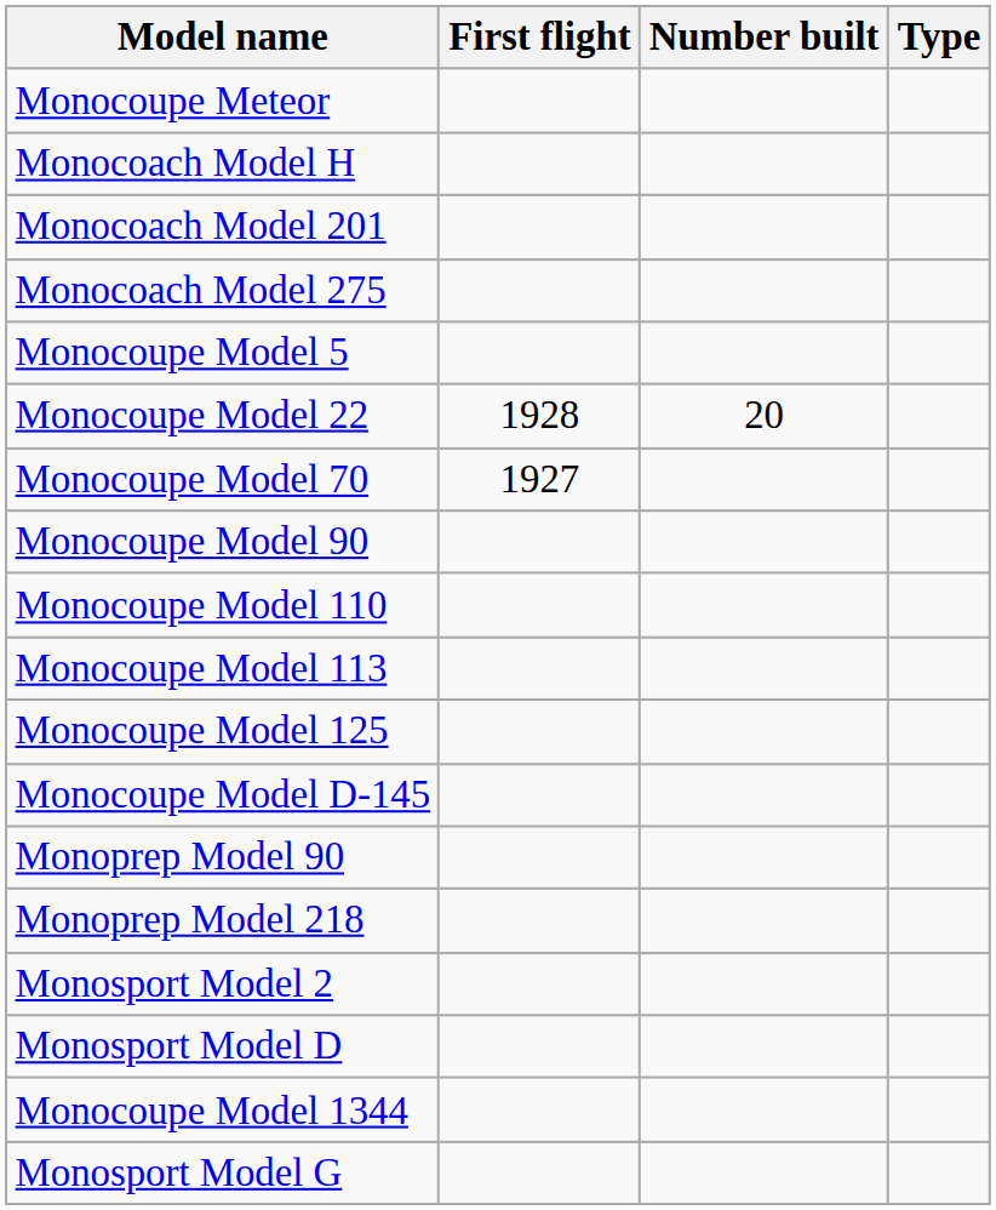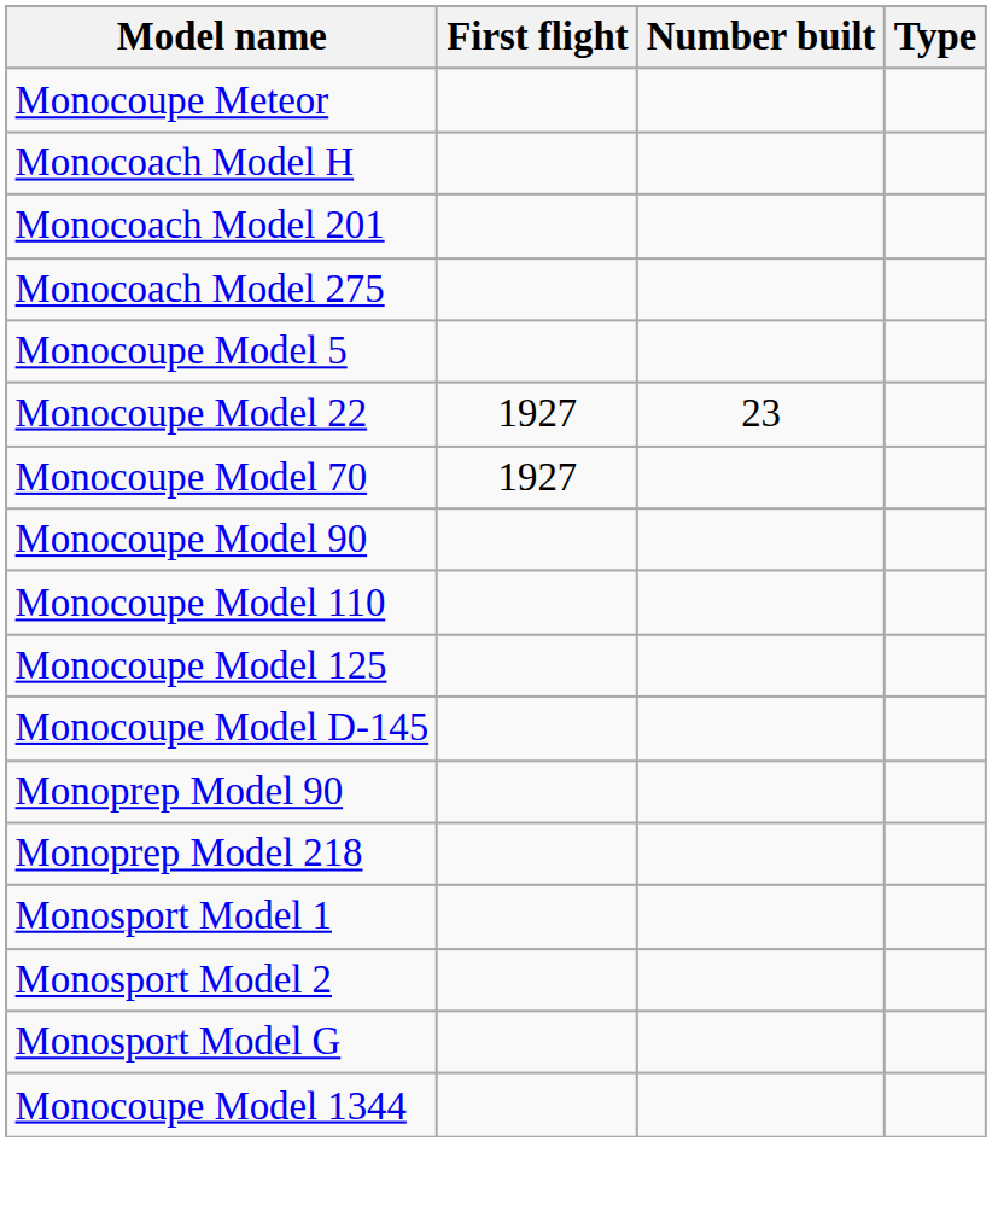 <table class="wikitable sortable">
 <tr>
 <th>Model name</th>
 <th>First flight</th>
 <th>Number built</th>
 <th>Type</th>
 </tr>
 <tr>
 <td align=left><a href='#'>Monocoupe Meteor</a></td>
 <td align=center></td>
 <td align=center></td>
 <td align=left></td>
 </tr>
 <tr>
 <td align=left><a href='#'>Monocoach Model H</a></td>
 <td align=center></td>
 <td align=center></td>
 <td align=left></td>
 </tr>
 <tr>
 <td align=left><a href='#'>Monocoach Model 201</a></td>
 <td align=center></td>
 <td align=center></td>
 <td align=left></td>
 </tr>
 <tr>
 <td align=left><a href='#'>Monocoach Model 275</a></td>
 <td align=center></td>
 <td align=center></td>
 <td align=left></td>
 </tr>
 <tr>
 <td align=left><a href='#'>Monocoupe Model 5</a></td>
 <td align=center></td>
 <td align=center></td>
 <td align=left></td>
 </tr>
 <tr>
 <td align=left><a href='#'>Monocoupe Model 22</a></td>
-<td align=center>1928</td>
-<td align=center>20</td>
+<td align=center>1927</td>
+<td align=center>23</td>
 <td align=left></td>
 </tr>
 <tr>
 <td align=left><a href='#'>Monocoupe Model 70</a></td>
 <td align=center>1927</td>
 <td align=center></td>
 <td align=left></td>
 </tr>
 <tr>
 <td align=left><a href='#'>Monocoupe Model 90</a></td>
 <td align=center></td>
 <td align=center></td>
 <td align=left></td>
 </tr>
 <tr>
 <td align=left><a href='#'>Monocoupe Model 110</a></td>
-<td align=center></td>
-<td align=center></td>
-<td align=left></td>
-</tr>
-<tr>
-<td align=left><a href='#'>Monocoupe Model 113</a></td>
 <td align=center></td>
 <td align=center></td>
 <td align=left></td>
 </tr>
 <tr>
 <td align=left><a href='#'>Monocoupe Model 125</a></td>
 <td align=center></td>
 <td align=center></td>
 <td align=left></td>
 </tr>
 <tr>
 <td align=left><a href='#'>Monocoupe Model D-145</a></td>
 <td align=center></td>
 <td align=center></td>
 <td align=left></td>
 </tr>
 <tr>
 <td align=left><a href='#'>Monoprep Model 90</a></td>
 <td align=center></td>
 <td align=center></td>
 <td align=left></td>
 </tr>
 <tr>
 <td align=left><a href='#'>Monoprep Model 218</a></td>
 <td align=center></td>
 <td align=center></td>
 <td align=left></td>
 </tr>
 <tr>
+<td align=left><a href='#'>Monosport Model 1</a></td>
+<td align=center></td>
+<td align=center></td>
+<td align=left></td>
+</tr>
+<tr>
 <td align=left><a href='#'>Monosport Model 2</a></td>
 <td align=center></td>
 <td align=center></td>
 <td align=left></td>
 </tr>
 <tr>
-<td align=left><a href='#'>Monosport Model D</a></td>
+<td align=left><a href='#'>Monosport Model G</a></td>
 <td align=center></td>
 <td align=center></td>
 <td align=left></td>
 </tr>
 <tr>
 <td align=left><a href='#'>Monocoupe Model 1344</a></td>
 <td align=center></td>
 <td align=center></td>
 <td align=left></td>
 </tr>
 <tr>
-<td align=left><a href='#'>Monosport Model G</a></td>
-<td align=center></td>
-<td align=center></td>
-<td align=left></td>
-</tr>
-<tr>
 </tr>
 </table>
